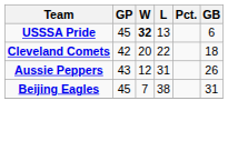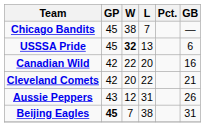 <table class="wikitable sortable" style="font-size:95%; text-align:center;">
 <tr>
 <th>Team</th>
 <th>GP</th>
 <th>W</th>
 <th>L</th>
 <th>Pct.</th>
 <th>GB</th>
 </tr>
 <tr>
+<td><strong><a href='#'>Chicago Bandits</a></strong></td>
+<td>45</td>
+<td>38</td>
+<td>7</td>
+<td></td>
+<td>—</td>
+</tr>
+<tr>
 <td><strong><a href='#'>USSSA Pride</a></strong></td>
 <td>45</td>
 <td><strong>32</strong></td>
 <td>13</td>
 <td></td>
 <td>6</td>
 </tr>
 <tr>
+<td><strong><a href='#'>Canadian Wild</a></strong></td>
+<td>42</td>
+<td>22</td>
+<td>20</td>
+<td></td>
+<td>16</td>
+</tr>
+<tr>
 <td><strong><a href='#'>Cleveland Comets</a></strong></td>
 <td>42</td>
 <td>20</td>
 <td>22</td>
 <td></td>
-<td>18</td>
+<td>21</td>
 </tr>
 <tr>
 <td><strong><a href='#'>Aussie Peppers</a></strong></td>
 <td>43</td>
 <td>12</td>
 <td>31</td>
 <td></td>
 <td>26</td>
 </tr>
 <tr>
 <td><strong><a href='#'>Beijing Eagles</a></strong></td>
-<td>45</td>
+<td><strong>45</strong></td>
 <td>7</td>
 <td>38</td>
 <td></td>
 <td>31</td>
 </tr>
 <tr>
 </tr>
 </table>
